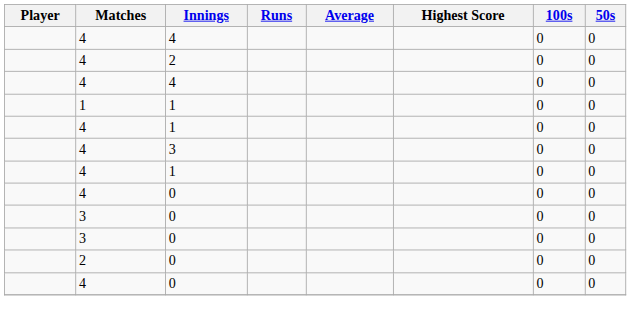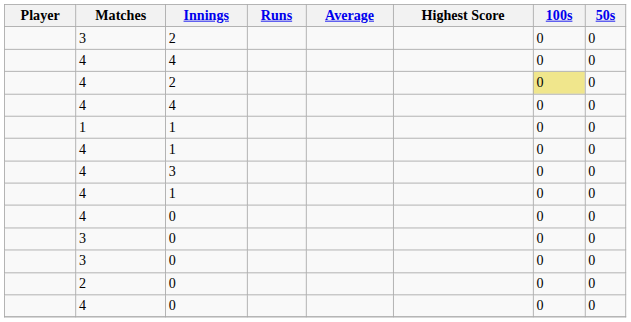 <table class="wikitable sortable" style="width:80%;">
 <tr>
 <th>Player</th>
 <th>Matches</th>
 <th><a href='#'>Innings</a></th>
 <th><a href='#'>Runs</a></th>
 <th><a href='#'>Average</a></th>
 <th>Highest Score</th>
 <th><a href='#'>100s</a></th>
 <th><a href='#'>50s</a></th>
+</tr>
+<tr>
+<td></td>
+<td>3</td>
+<td>2</td>
+<td></td>
+<td></td>
+<td></td>
+<td>0</td>
+<td>0</td>
 </tr>
 <tr>
 <td></td>
 <td>4</td>
 <td>4</td>
 <td></td>
 <td></td>
 <td></td>
 <td>0</td>
 <td>0</td>
 </tr>
 <tr>
 <td></td>
 <td>4</td>
 <td>2</td>
 <td></td>
 <td></td>
 <td></td>
-<td>0</td>
+<td style="background: khaki;">0</td>
 <td>0</td>
 </tr>
 <tr>
 <td></td>
 <td>4</td>
 <td>4</td>
 <td></td>
 <td></td>
 <td></td>
 <td>0</td>
 <td>0</td>
 </tr>
 <tr>
 <td></td>
 <td>1</td>
 <td>1</td>
 <td></td>
 <td></td>
 <td></td>
 <td>0</td>
 <td>0</td>
 </tr>
 <tr>
 <td></td>
 <td>4</td>
 <td>1</td>
 <td></td>
 <td></td>
 <td></td>
 <td>0</td>
 <td>0</td>
 </tr>
 <tr>
 <td></td>
 <td>4</td>
 <td>3</td>
 <td></td>
 <td></td>
 <td></td>
 <td>0</td>
 <td>0</td>
 </tr>
 <tr>
 <td></td>
 <td>4</td>
 <td>1</td>
 <td></td>
 <td></td>
 <td></td>
 <td>0</td>
 <td>0</td>
 </tr>
 <tr>
 <td></td>
 <td>4</td>
 <td>0</td>
 <td></td>
 <td></td>
 <td></td>
 <td>0</td>
 <td>0</td>
 </tr>
 <tr>
 <td></td>
 <td>3</td>
 <td>0</td>
 <td></td>
 <td></td>
 <td></td>
 <td>0</td>
 <td>0</td>
 </tr>
 <tr>
 <td></td>
 <td>3</td>
 <td>0</td>
 <td></td>
 <td></td>
 <td></td>
 <td>0</td>
 <td>0</td>
 </tr>
 <tr>
 <td></td>
 <td>2</td>
 <td>0</td>
 <td></td>
 <td></td>
 <td></td>
 <td>0</td>
 <td>0</td>
 </tr>
 <tr>
 <td></td>
 <td>4</td>
 <td>0</td>
 <td></td>
 <td></td>
 <td></td>
 <td>0</td>
 <td>0</td>
 </tr>
 <tr>
 </tr>
 </table>
